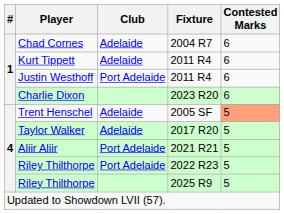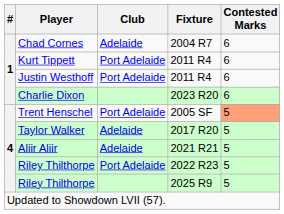 <table class="wikitable">
 <tr>
 <th>#</th>
 <th>Player</th>
 <th>Club</th>
 <th>Fixture</th>
 <th>Contested<br>Marks</th>
 </tr>
 <tr>
 <th rowspan="4">1</th>
 <td><a href='#'>Chad Cornes</a></td>
 <td><a href='#'>Adelaide</a></td>
 <td>2004 R7</td>
 <td>6</td>
 </tr>
 <tr>
 <td><a href='#'>Kurt Tippett</a></td>
-<td><a href='#'>Adelaide</a></td>
+<td><a href='#'>Port Adelaide</a></td>
 <td>2011 R4</td>
 <td>6</td>
 </tr>
 <tr>
 <td><a href='#'>Justin Westhoff</a></td>
 <td><a href='#'>Port Adelaide</a></td>
 <td>2011 R4</td>
 <td>6</td>
 </tr>
 <tr style="background:#cfc;">
 <td><a href='#'>Charlie Dixon</a></td>
 <td></td>
 <td>2023 R20</td>
 <td>6</td>
 </tr>
 <tr>
 <th rowspan="5">4</th>
 <td><a href='#'>Trent Henschel</a></td>
-<td><a href='#'>Adelaide</a></td>
+<td><a href='#'>Port Adelaide</a></td>
 <td>2005 SF</td>
 <td style="background: lightsalmon;">5</td>
 </tr>
 <tr style="background:#cfc;">
 <td><a href='#'>Taylor Walker</a></td>
 <td><a href='#'>Adelaide</a></td>
 <td>2017 R20</td>
 <td>5</td>
 </tr>
 <tr style="background:#cfc;">
 <td><a href='#'>Aliir Aliir</a></td>
-<td><a href='#'>Port Adelaide</a></td>
+<td><a href='#'>Adelaide</a></td>
 <td>2021 R21</td>
 <td>5</td>
 </tr>
 <tr style="background:#cfc;">
 <td><a href='#'>Riley Thilthorpe</a></td>
 <td><a href='#'>Port Adelaide</a></td>
 <td>2022 R23</td>
 <td>5</td>
 </tr>
 <tr style="background:#cfc;">
 <td><a href='#'>Riley Thilthorpe</a></td>
 <td></td>
 <td>2025 R9</td>
 <td>5</td>
 </tr>
 <tr>
 <td colspan="5">Updated to Showdown LVII (57).</td>
 </tr>
 </table>
